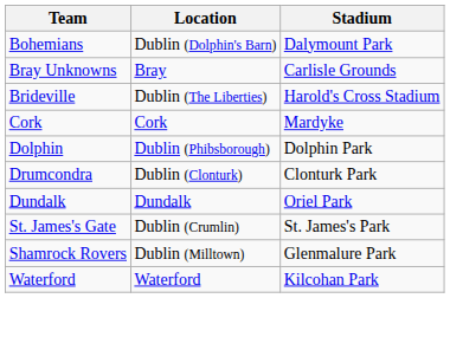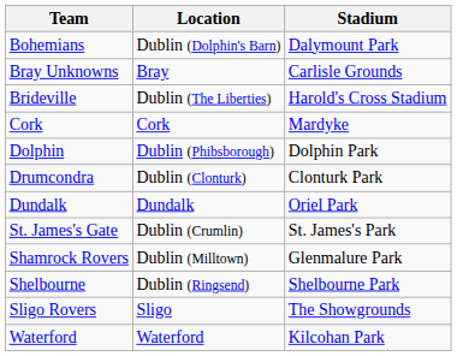 <table class="wikitable sortable">
 <tr>
 <th>Team</th>
 <th>Location</th>
 <th>Stadium</th>
 </tr>
 <tr>
 <td><a href='#'>Bohemians</a></td>
 <td>Dublin <small>(<a href='#'>Dolphin's Barn</a>)</small></td>
 <td><a href='#'>Dalymount Park</a></td>
 </tr>
 <tr>
 <td><a href='#'>Bray Unknowns</a></td>
 <td><a href='#'>Bray</a></td>
 <td><a href='#'>Carlisle Grounds</a></td>
 </tr>
 <tr>
 <td><a href='#'>Brideville</a></td>
 <td>Dublin <small>(<a href='#'>The Liberties</a>)</small></td>
 <td><a href='#'>Harold's Cross Stadium</a></td>
 </tr>
 <tr>
 <td><a href='#'>Cork</a></td>
 <td><a href='#'>Cork</a></td>
 <td><a href='#'>Mardyke</a></td>
 </tr>
 <tr>
 <td><a href='#'>Dolphin</a></td>
 <td><a href='#'>Dublin</a> <small>(<a href='#'>Phibsborough</a>)</small></td>
 <td>Dolphin Park</td>
 </tr>
 <tr>
 <td><a href='#'>Drumcondra</a></td>
 <td>Dublin <small>(<a href='#'>Clonturk</a>)</small></td>
 <td>Clonturk Park</td>
 </tr>
 <tr>
 <td><a href='#'>Dundalk</a></td>
 <td><a href='#'>Dundalk</a></td>
 <td><a href='#'>Oriel Park</a></td>
 </tr>
 <tr>
 <td><a href='#'>St. James's Gate</a></td>
 <td>Dublin <small>(Crumlin)</small></td>
 <td>St. James's Park</td>
 </tr>
 <tr>
 <td><a href='#'>Shamrock Rovers</a></td>
 <td>Dublin <small>(Milltown)</small></td>
 <td>Glenmalure Park</td>
 </tr>
 <tr>
+<td><a href='#'>Shelbourne</a></td>
+<td>Dublin <small>(<a href='#'>Ringsend</a>)</small></td>
+<td><a href='#'>Shelbourne Park</a></td>
+</tr>
+<tr>
+<td><a href='#'>Sligo Rovers</a></td>
+<td><a href='#'>Sligo</a></td>
+<td><a href='#'>The Showgrounds</a></td>
+</tr>
+<tr>
 <td><a href='#'>Waterford</a></td>
 <td><a href='#'>Waterford</a></td>
 <td><a href='#'>Kilcohan Park</a></td>
 </tr>
 </table>
